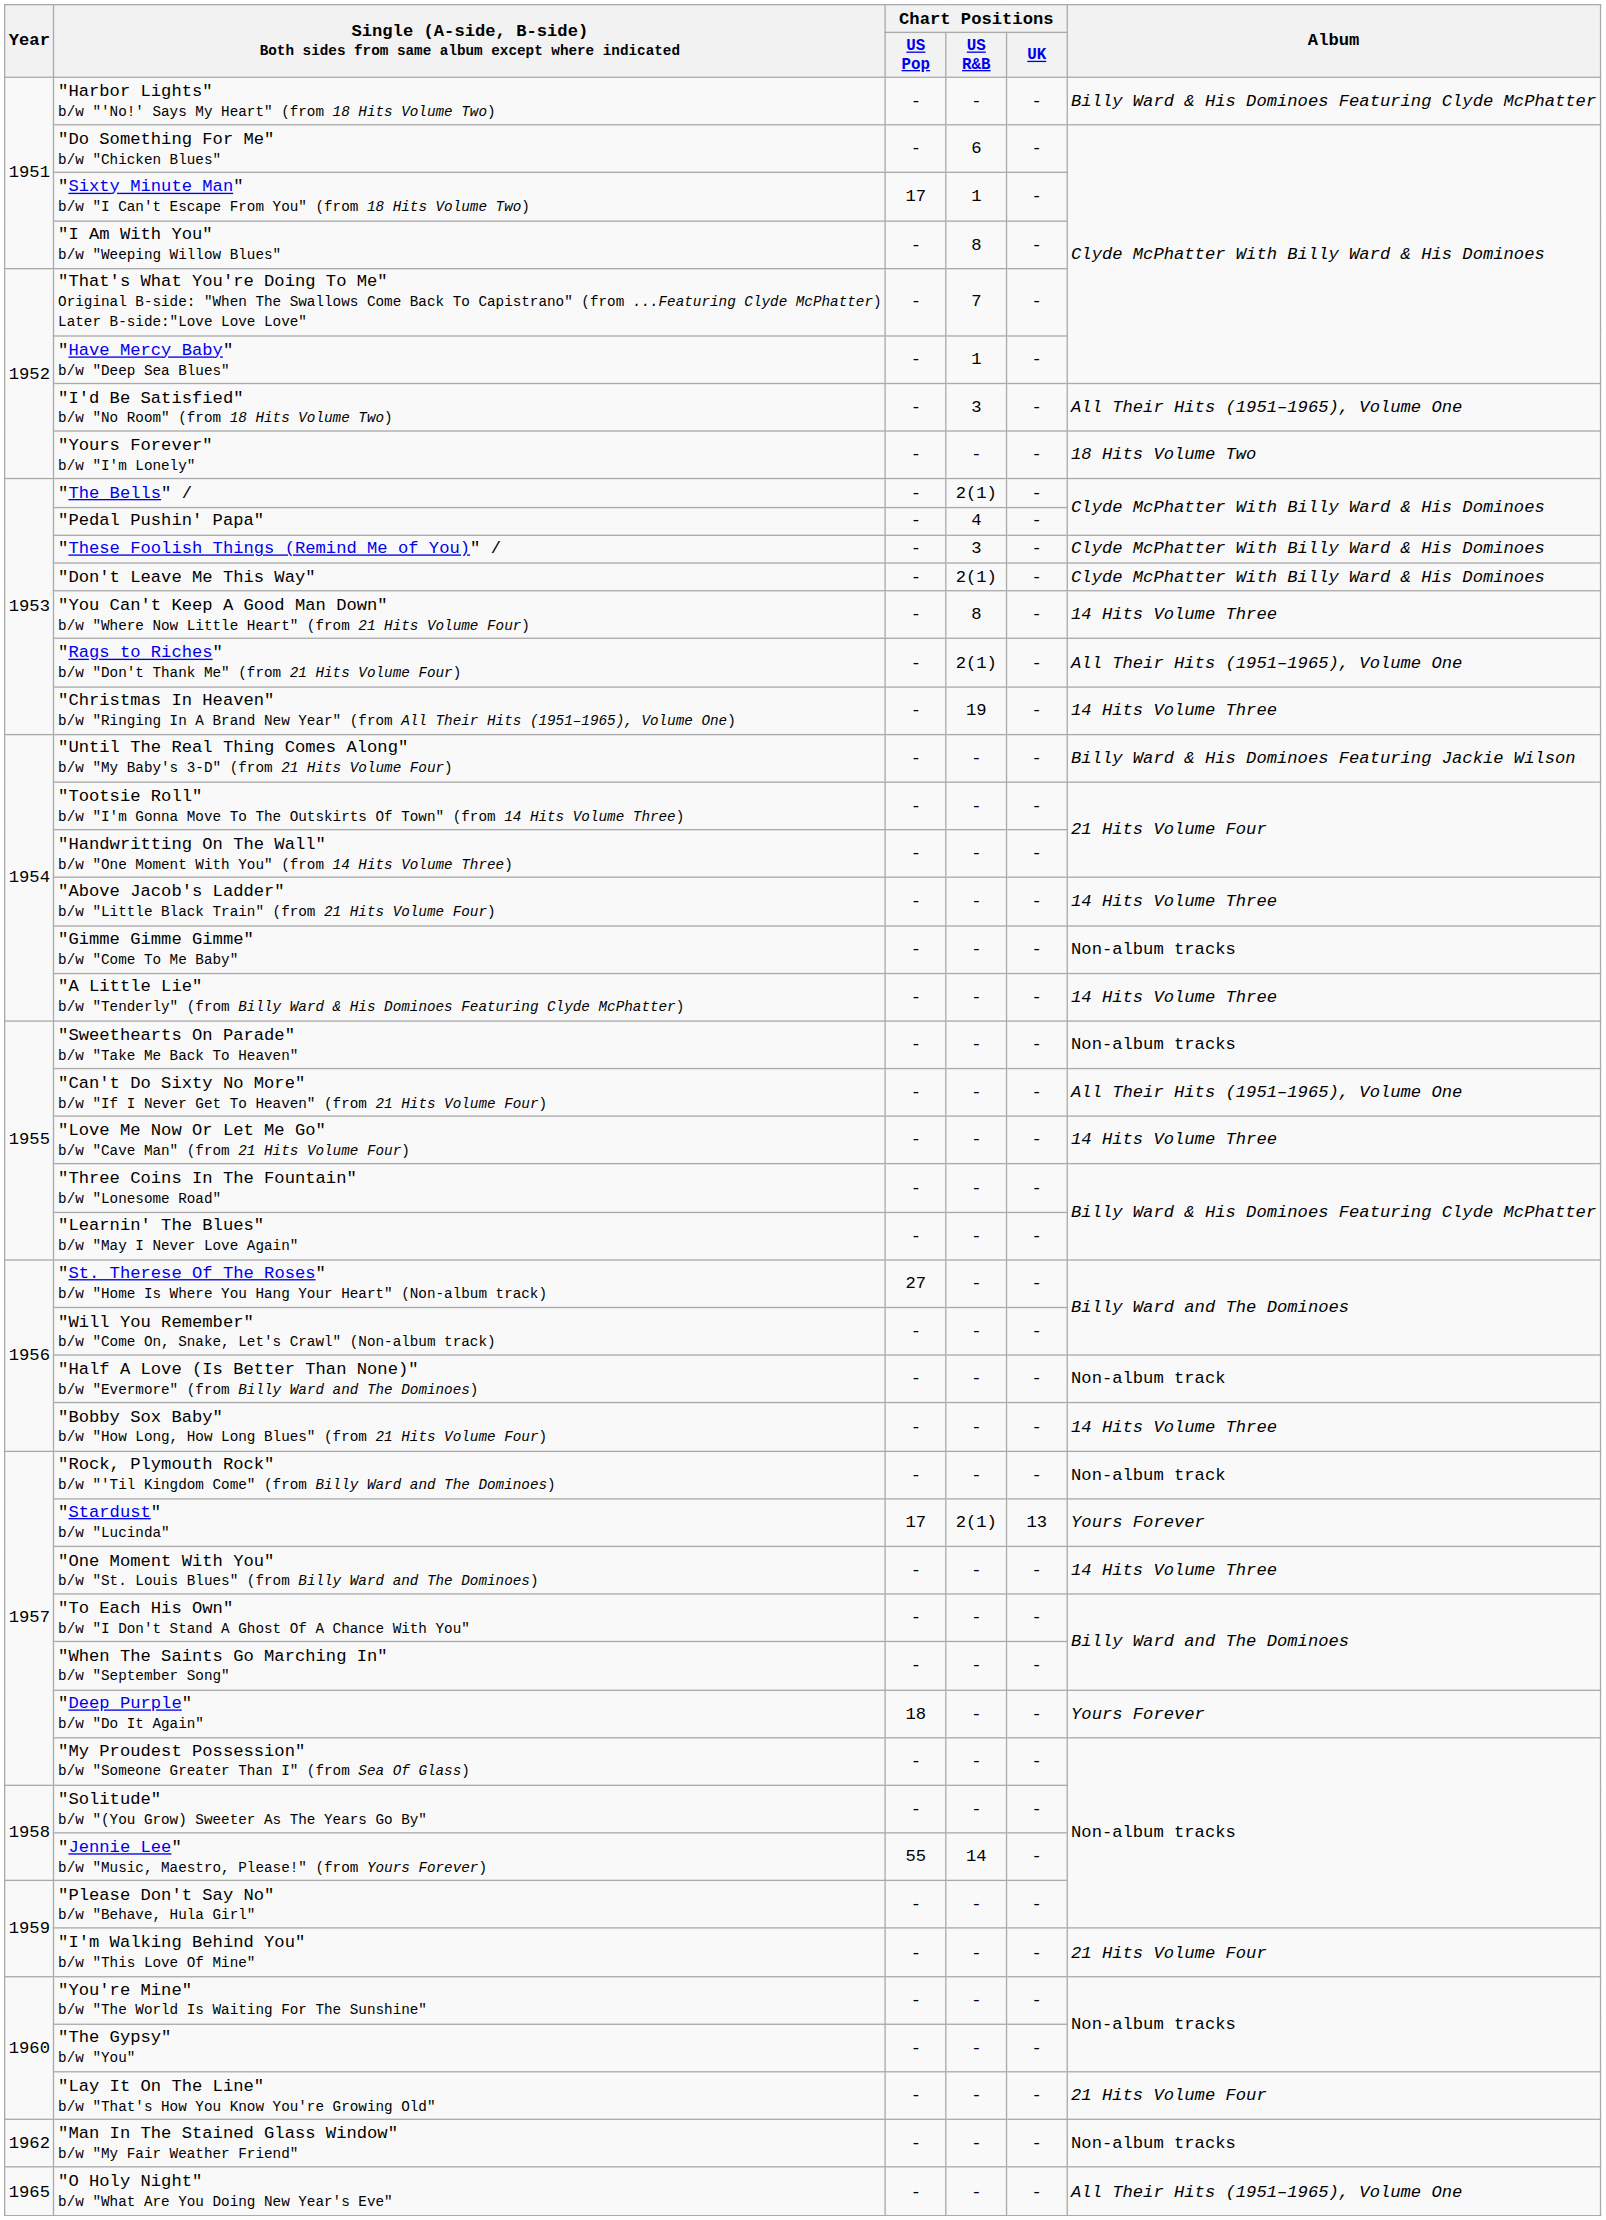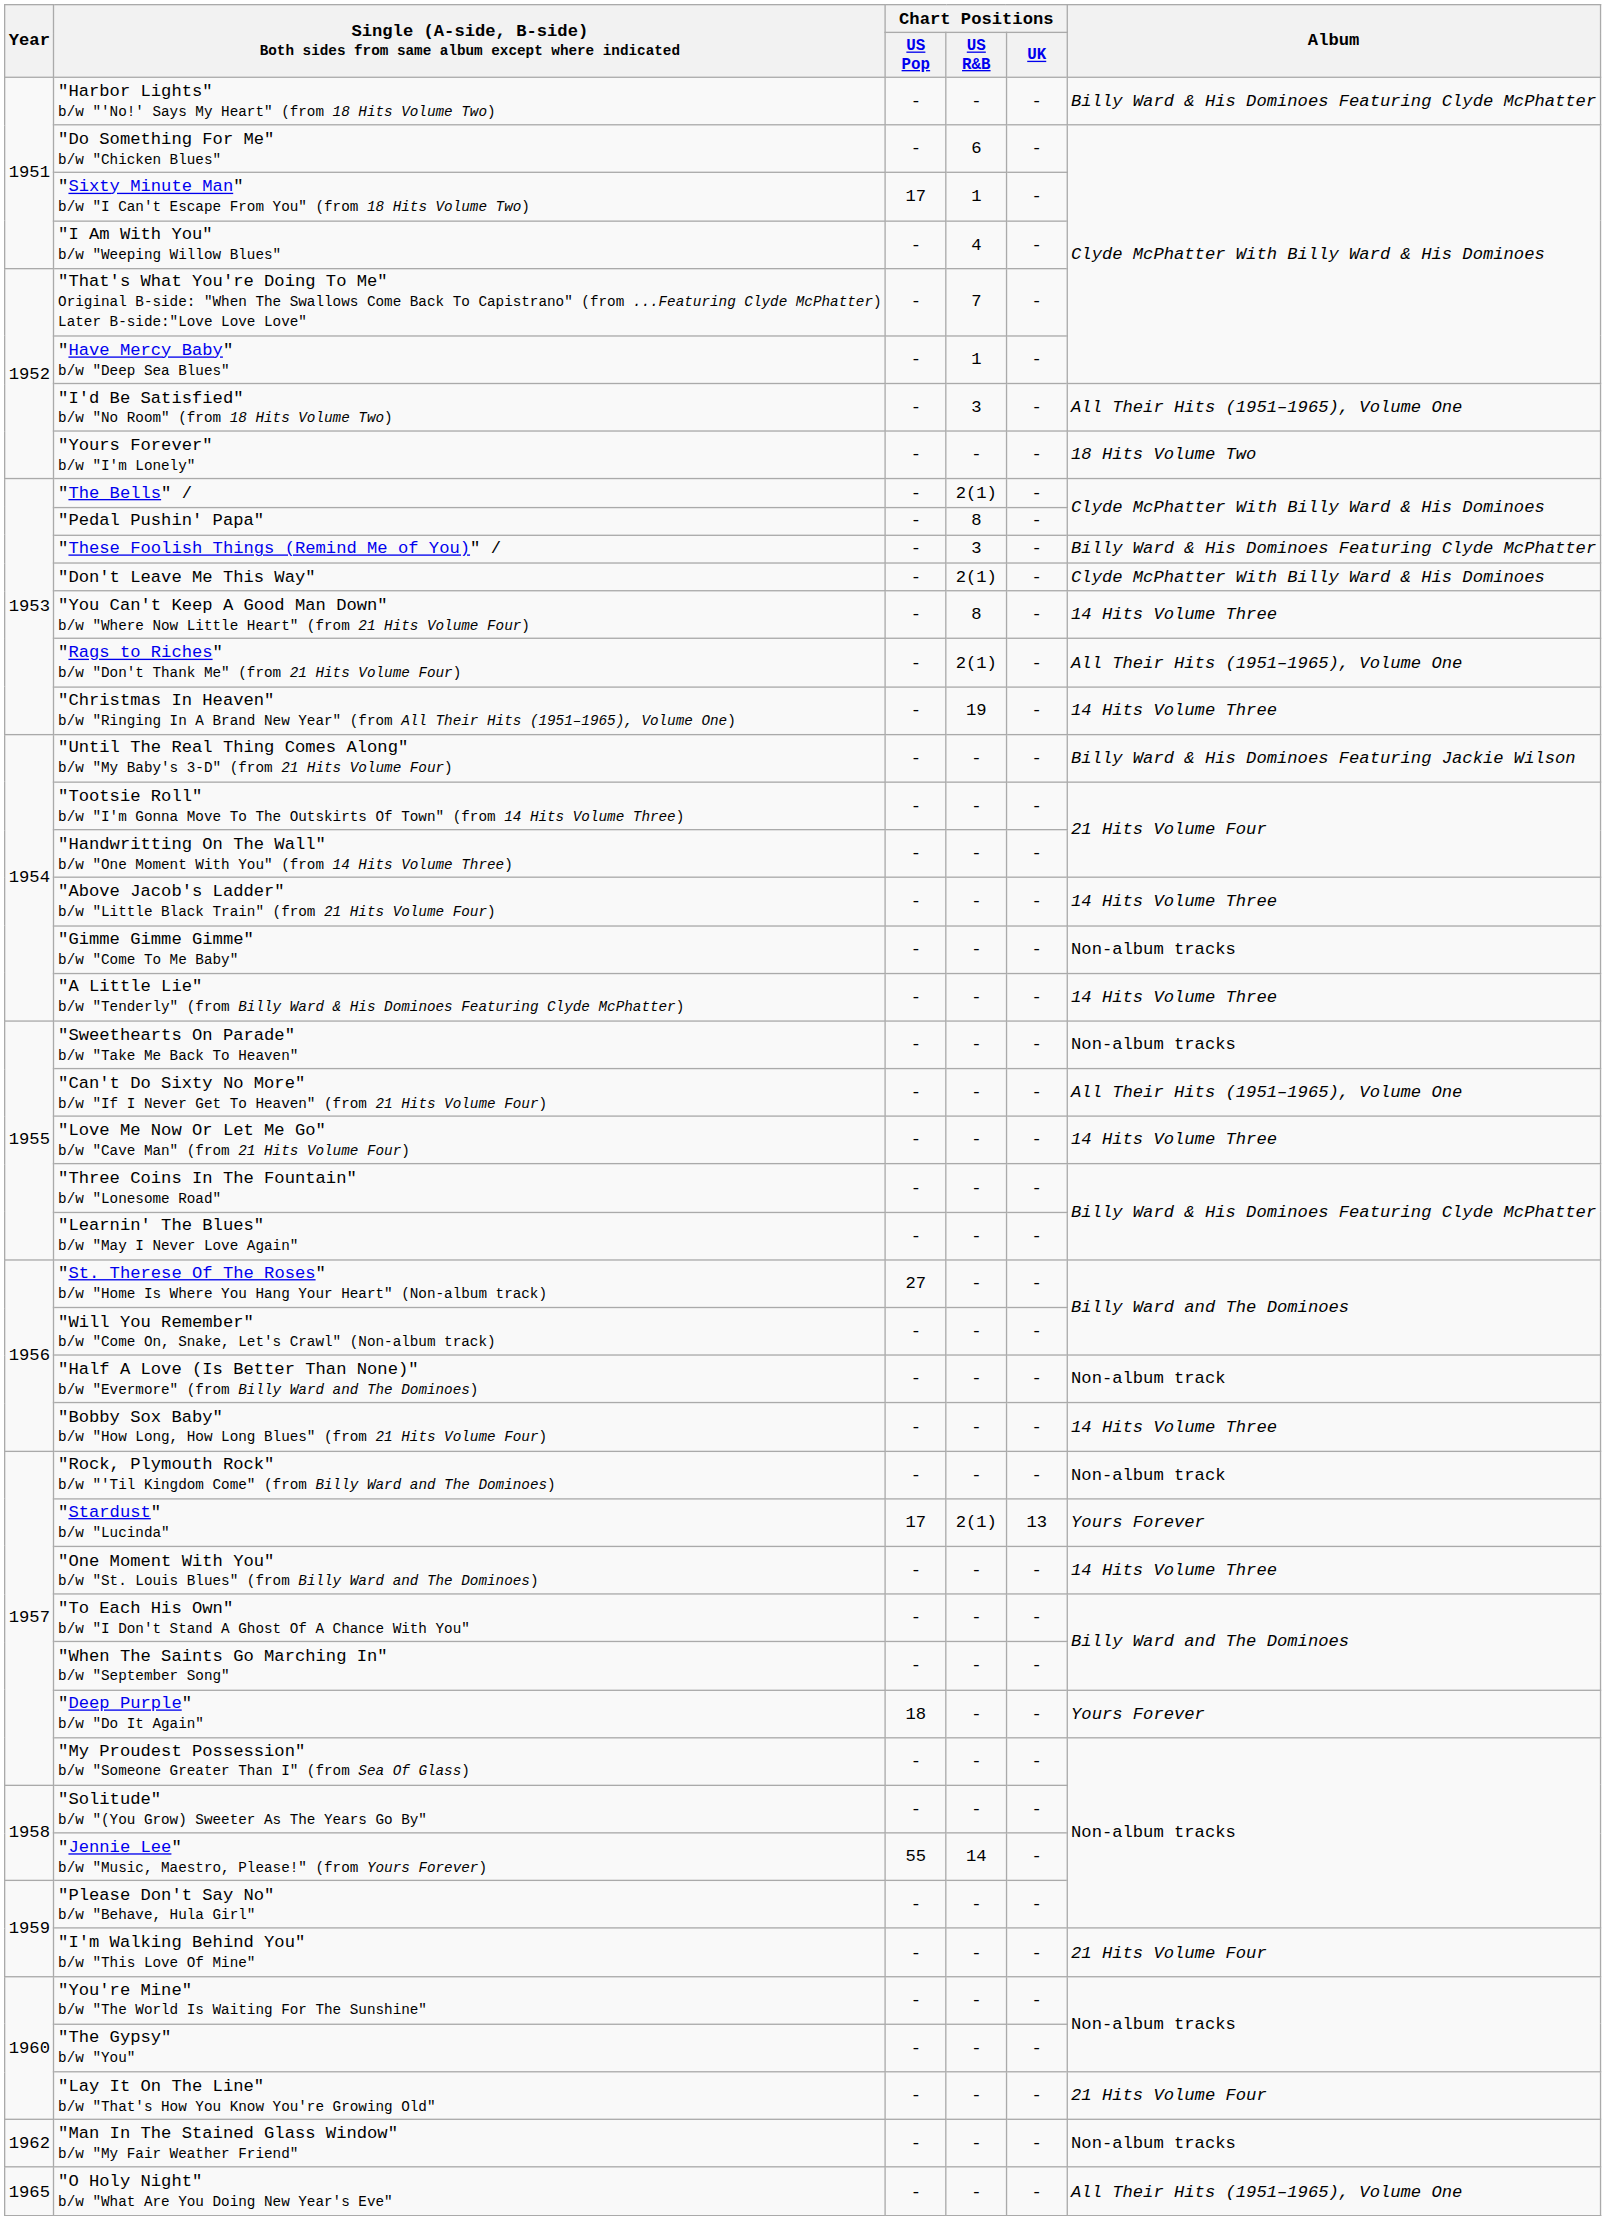 <table class="wikitable" style="text-align:center;">
 <tr>
 <th rowspan="2">Year</th>
 <th rowspan="2">Single (A-side, B-side)<br><small>Both sides from same album except where indicated</small></th>
 <th colspan="3">Chart Positions</th>
 <th rowspan="2">Album</th>
 </tr>
 <tr style="font-size:small;">
 <th width="40"><a href='#'>US Pop</a></th>
 <th width="40"><a href='#'>US<br>R&B</a></th>
 <th width="40"><a href='#'>UK</a></th>
 </tr>
 <tr>
 <td rowspan="4">1951</td>
 <td align="left">"Harbor Lights"<br><small>b/w "'No!' Says My Heart" (from <em>18 Hits Volume Two</em>)</small></td>
 <td>-</td>
 <td>-</td>
 <td>-</td>
 <td align="left"><em>Billy Ward & His Dominoes Featuring Clyde McPhatter</em></td>
 </tr>
 <tr>
 <td align="left">"Do Something For Me"<br><small>b/w "Chicken Blues"</small></td>
 <td>-</td>
 <td>6</td>
 <td>-</td>
 <td align="left" rowspan="5"><em>Clyde McPhatter With Billy Ward & His Dominoes</em></td>
 </tr>
 <tr>
 <td align="left">"<a href='#'>Sixty Minute Man</a>"<br><small>b/w "I Can't Escape From You" (from <em>18 Hits Volume Two</em>)</small></td>
 <td>17</td>
 <td>1</td>
 <td>-</td>
 </tr>
 <tr>
 <td align="left">"I Am With You"<br><small>b/w "Weeping Willow Blues"</small></td>
 <td>-</td>
-<td>8</td>
+<td>4</td>
 <td>-</td>
 </tr>
 <tr>
 <td rowspan="4">1952</td>
 <td align="left">"That's What You're Doing To Me"<br><small>Original B-side: "When The Swallows Come Back To Capistrano" (from <em>...Featuring Clyde McPhatter</em>)<br>Later B-side:"Love Love Love"</small></td>
 <td>-</td>
 <td>7</td>
 <td>-</td>
 </tr>
 <tr>
 <td align="left">"<a href='#'>Have Mercy Baby</a>"<br><small>b/w "Deep Sea Blues"</small></td>
 <td>-</td>
 <td>1</td>
 <td>-</td>
 </tr>
 <tr>
 <td align="left">"I'd Be Satisfied"<br><small>b/w "No Room" (from <em>18 Hits Volume Two</em>)</small></td>
 <td>-</td>
 <td>3</td>
 <td>-</td>
 <td align="left"><em>All Their Hits (1951–1965), Volume One</em></td>
 </tr>
 <tr>
 <td align="left">"Yours Forever"<br><small>b/w "I'm Lonely"</small></td>
 <td>-</td>
 <td>-</td>
 <td>-</td>
 <td align="left"><em>18 Hits Volume Two</em></td>
 </tr>
 <tr>
 <td rowspan="7">1953</td>
 <td align="left">"<a href='#'>The Bells</a>" /</td>
 <td>-</td>
 <td>2(1)</td>
 <td>-</td>
 <td align="left" rowspan="2"><em>Clyde McPhatter With Billy Ward & His Dominoes</em></td>
 </tr>
 <tr>
 <td align="left">"Pedal Pushin' Papa"</td>
 <td>-</td>
-<td>4</td>
+<td>8</td>
 <td>-</td>
 </tr>
 <tr>
 <td align="left">"<a href='#'>These Foolish Things (Remind Me of You)</a>" /</td>
 <td>-</td>
 <td>3</td>
 <td>-</td>
-<td align="left"><em>Clyde McPhatter With Billy Ward & His Dominoes</em></td>
+<td align="left"><em>Billy Ward & His Dominoes Featuring Clyde McPhatter</em></td>
 </tr>
 <tr>
 <td align="left">"Don't Leave Me This Way"</td>
 <td>-</td>
 <td>2(1)</td>
 <td>-</td>
 <td align="left"><em>Clyde McPhatter With Billy Ward & His Dominoes</em></td>
 </tr>
 <tr>
 <td align="left">"You Can't Keep A Good Man Down"<br><small>b/w "Where Now Little Heart" (from <em>21 Hits Volume Four</em>)</small></td>
 <td>-</td>
 <td>8</td>
 <td>-</td>
 <td align="left"><em>14 Hits Volume Three</em></td>
 </tr>
 <tr>
 <td align="left">"<a href='#'>Rags to Riches</a>"<br><small>b/w "Don't Thank Me" (from <em>21 Hits Volume Four</em>)</small></td>
 <td>-</td>
 <td>2(1)</td>
 <td>-</td>
 <td align="left"><em>All Their Hits (1951–1965), Volume One</em></td>
 </tr>
 <tr>
 <td align="left">"Christmas In Heaven"<br><small>b/w "Ringing In A Brand New Year" (from <em>All Their Hits (1951–1965), Volume One</em>)</small></td>
 <td>-</td>
 <td>19</td>
 <td>-</td>
 <td align="left"><em>14 Hits Volume Three</em></td>
 </tr>
 <tr>
 <td rowspan="6">1954</td>
 <td align="left">"Until The Real Thing Comes Along"<br><small>b/w "My Baby's 3-D" (from <em>21 Hits Volume Four</em>)</small></td>
 <td>-</td>
 <td>-</td>
 <td>-</td>
 <td align="left"><em>Billy Ward & His Dominoes Featuring Jackie Wilson</em></td>
 </tr>
 <tr>
 <td align="left">"Tootsie Roll"<br><small>b/w "I'm Gonna Move To The Outskirts Of Town" (from <em>14 Hits Volume Three</em>)</small></td>
 <td>-</td>
 <td>-</td>
 <td>-</td>
 <td align="left" rowspan="2"><em>21 Hits Volume Four</em></td>
 </tr>
 <tr>
 <td align="left">"Handwritting On The Wall"<br><small>b/w "One Moment With You" (from <em>14 Hits Volume Three</em>)</small></td>
 <td>-</td>
 <td>-</td>
 <td>-</td>
 </tr>
 <tr>
 <td align="left">"Above Jacob's Ladder"<br><small>b/w "Little Black Train" (from <em>21 Hits Volume Four</em>)</small></td>
 <td>-</td>
 <td>-</td>
 <td>-</td>
 <td align="left"><em>14 Hits Volume Three</em></td>
 </tr>
 <tr>
 <td align="left">"Gimme Gimme Gimme"<br><small>b/w "Come To Me Baby"</small></td>
 <td>-</td>
 <td>-</td>
 <td>-</td>
 <td align="left">Non-album tracks</td>
 </tr>
 <tr>
 <td align="left">"A Little Lie"<br><small>b/w "Tenderly" (from <em>Billy Ward & His Dominoes Featuring Clyde McPhatter</em>)</small></td>
 <td>-</td>
 <td>-</td>
 <td>-</td>
 <td align="left"><em>14 Hits Volume Three</em></td>
 </tr>
 <tr>
 <td rowspan="5">1955</td>
 <td align="left">"Sweethearts On Parade"<br><small>b/w "Take Me Back To Heaven"</small></td>
 <td>-</td>
 <td>-</td>
 <td>-</td>
 <td align="left">Non-album tracks</td>
 </tr>
 <tr>
 <td align="left">"Can't Do Sixty No More"<br><small>b/w "If I Never Get To Heaven" (from <em>21 Hits Volume Four</em>)</small></td>
 <td>-</td>
 <td>-</td>
 <td>-</td>
 <td align="left"><em>All Their Hits (1951–1965), Volume One</em></td>
 </tr>
 <tr>
 <td align="left">"Love Me Now Or Let Me Go"<br><small>b/w "Cave Man" (from <em>21 Hits Volume Four</em>)</small></td>
 <td>-</td>
 <td>-</td>
 <td>-</td>
 <td align="left"><em>14 Hits Volume Three</em></td>
 </tr>
 <tr>
 <td align="left">"Three Coins In The Fountain"<br><small>b/w "Lonesome Road"</small></td>
 <td>-</td>
 <td>-</td>
 <td>-</td>
 <td align="left" rowspan="2"><em>Billy Ward & His Dominoes Featuring Clyde McPhatter</em></td>
 </tr>
 <tr>
 <td align="left">"Learnin' The Blues"<br><small>b/w "May I Never Love Again"</small></td>
 <td>-</td>
 <td>-</td>
 <td>-</td>
 </tr>
 <tr>
 <td rowspan="4">1956</td>
 <td align="left">"<a href='#'>St. Therese Of The Roses</a>"<br><small>b/w "Home Is Where You Hang Your Heart" (Non-album track)</small></td>
 <td>27</td>
 <td>-</td>
 <td>-</td>
 <td align="left" rowspan="2"><em>Billy Ward and The Dominoes</em></td>
 </tr>
 <tr>
 <td align="left">"Will You Remember"<br><small>b/w "Come On, Snake, Let's Crawl" (Non-album track)</small></td>
 <td>-</td>
 <td>-</td>
 <td>-</td>
 </tr>
 <tr>
 <td align="left">"Half A Love (Is Better Than None)"<br><small>b/w "Evermore" (from <em>Billy Ward and The Dominoes</em>)</small></td>
 <td>-</td>
 <td>-</td>
 <td>-</td>
 <td align="left">Non-album track</td>
 </tr>
 <tr>
 <td align="left">"Bobby Sox Baby"<br><small>b/w "How Long, How Long Blues" (from <em>21 Hits Volume Four</em>)</small></td>
 <td>-</td>
 <td>-</td>
 <td>-</td>
 <td align="left"><em>14 Hits Volume Three</em></td>
 </tr>
 <tr>
 <td rowspan="7">1957</td>
 <td align="left">"Rock, Plymouth Rock"<br><small>b/w "'Til Kingdom Come" (from <em>Billy Ward and The Dominoes</em>)</small></td>
 <td>-</td>
 <td>-</td>
 <td>-</td>
 <td align="left">Non-album track</td>
 </tr>
 <tr>
 <td align="left">"<a href='#'>Stardust</a>"<br><small>b/w "Lucinda"</small></td>
 <td>17</td>
 <td>2(1)</td>
 <td>13</td>
 <td align="left"><em>Yours Forever</em></td>
 </tr>
 <tr>
 <td align="left">"One Moment With You"<br><small>b/w "St. Louis Blues" (from <em>Billy Ward and The Dominoes</em>)</small></td>
 <td>-</td>
 <td>-</td>
 <td>-</td>
 <td align="left"><em>14 Hits Volume Three</em></td>
 </tr>
 <tr>
 <td align="left">"To Each His Own"<br><small>b/w "I Don't Stand A Ghost Of A Chance With You"</small></td>
 <td>-</td>
 <td>-</td>
 <td>-</td>
 <td align="left" rowspan="2"><em>Billy Ward and The Dominoes</em></td>
 </tr>
 <tr>
 <td align="left">"When The Saints Go Marching In"<br><small>b/w "September Song"</small></td>
 <td>-</td>
 <td>-</td>
 <td>-</td>
 </tr>
 <tr>
 <td align="left">"<a href='#'>Deep Purple</a>"<br><small>b/w "Do It Again"</small></td>
 <td>18</td>
 <td>-</td>
 <td>-</td>
 <td align="left"><em>Yours Forever</em></td>
 </tr>
 <tr>
 <td align="left">"My Proudest Possession"<br><small>b/w "Someone Greater Than I" (from <em>Sea Of Glass</em>)</small></td>
 <td>-</td>
 <td>-</td>
 <td>-</td>
 <td align="left" rowspan="4">Non-album tracks</td>
 </tr>
 <tr>
 <td rowspan="2">1958</td>
 <td align="left">"Solitude"<br><small>b/w "(You Grow) Sweeter As The Years Go By"</small></td>
 <td>-</td>
 <td>-</td>
 <td>-</td>
 </tr>
 <tr>
 <td align="left">"<a href='#'>Jennie Lee</a>"<br><small>b/w "Music, Maestro, Please!" (from <em>Yours Forever</em>)</small></td>
 <td>55</td>
 <td>14</td>
 <td>-</td>
 </tr>
 <tr>
 <td rowspan="2">1959</td>
 <td align="left">"Please Don't Say No"<br><small>b/w "Behave, Hula Girl"</small></td>
 <td>-</td>
 <td>-</td>
 <td>-</td>
 </tr>
 <tr>
 <td align="left">"I'm Walking Behind You"<br><small>b/w "This Love Of Mine"</small></td>
 <td>-</td>
 <td>-</td>
 <td>-</td>
 <td align="left"><em>21 Hits Volume Four</em></td>
 </tr>
 <tr>
 <td rowspan="3">1960</td>
 <td align="left">"You're Mine"<br><small>b/w "The World Is Waiting For The Sunshine"</small></td>
 <td>-</td>
 <td>-</td>
 <td>-</td>
 <td align="left" rowspan="2">Non-album tracks</td>
 </tr>
 <tr>
 <td align="left">"The Gypsy"<br><small>b/w "You"</small></td>
 <td>-</td>
 <td>-</td>
 <td>-</td>
 </tr>
 <tr>
 <td align="left">"Lay It On The Line"<br><small>b/w "That's How You Know You're Growing Old"</small></td>
 <td>-</td>
 <td>-</td>
 <td>-</td>
 <td align="left"><em>21 Hits Volume Four</em></td>
 </tr>
 <tr>
 <td>1962</td>
 <td align="left">"Man In The Stained Glass Window"<br><small>b/w "My Fair Weather Friend"</small></td>
 <td>-</td>
 <td>-</td>
 <td>-</td>
 <td align="left">Non-album tracks</td>
 </tr>
 <tr>
 <td>1965</td>
 <td align="left">"O Holy Night"<br><small>b/w "What Are You Doing New Year's Eve"</small></td>
 <td>-</td>
 <td>-</td>
 <td>-</td>
 <td align="left"><em>All Their Hits (1951–1965), Volume One</em></td>
 </tr>
 <tr>
 </tr>
 </table>
